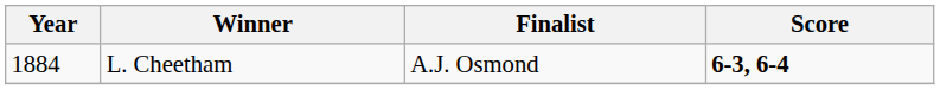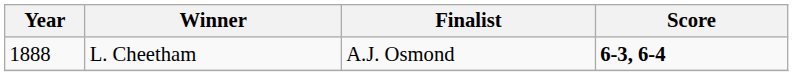 <table class="wikitable">
 <tr>
 <th style="width:60px;">Year</th>
 <th style="width:220px;">Winner</th>
 <th style="width:220px;">Finalist</th>
 <th style="width:165px;">Score</th>
 </tr>
 <tr>
-<td>1884</td>
+<td>1888</td>
 <td> L. Cheetham</td>
 <td> A.J. Osmond</td>
 <td><strong>6-3, 6-4</strong></td>
 </tr>
 <tr>
 </tr>
 </table>
